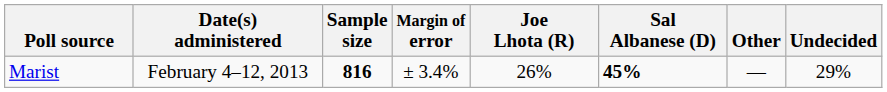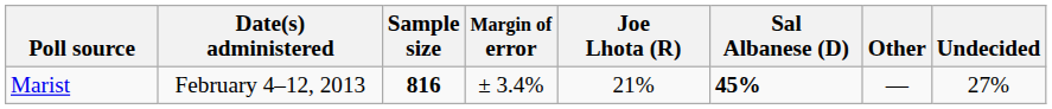 <table class="wikitable">
 <tr valign= bottom>
 <th style="width:100px;">Poll source</th>
 <th style="width:150px;">Date(s)<br>administered</th>
 <th class=small>Sample<br>size</th>
 <th><small>Margin of</small><br>error</th>
 <th style="width:100px;">Joe<br>Lhota (R)</th>
 <th style="width:100px;">Sal<br>Albanese (D)</th>
 <th>Other</th>
 <th>Undecided</th>
 </tr>
 <tr>
 <td><a href='#'>Marist</a></td>
 <td align=center>February 4–12, 2013</td>
 <td align=center><strong>816</strong></td>
 <td align=center>± 3.4%</td>
-<td align=center>26%</td>
+<td align=center>21%</td>
 <td><strong>45%</strong></td>
 <td align=center>—</td>
-<td align=center>29%</td>
+<td align=center>27%</td>
 </tr>
 </table>
